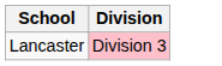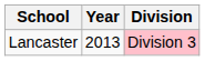 <table class="wikitable">
 <tr>
 <th>School</th>
+<th>Year</th>
 <th>Division</th>
 </tr>
 <tr>
 <td>Lancaster</td>
+<td>2013</td>
 <td style="background: pink;">Division  3</td>
 </tr>
 </table>
